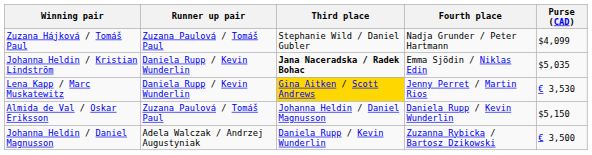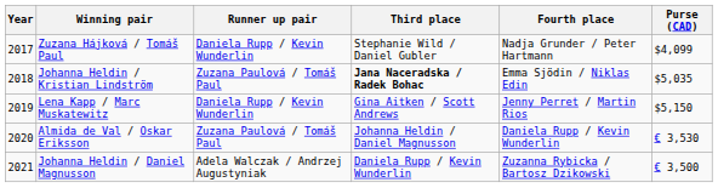 <table class="wikitable">
 <tr>
+<th scope="col">Year</th>
 <th scope="col">Winning pair</th>
 <th scope="col">Runner up pair</th>
 <th scope="col">Third place</th>
 <th scope="col">Fourth place</th>
 <th scope="col">Purse (<a href='#'>CAD</a>)</th>
 </tr>
 <tr>
+<td>2017</td>
 <td> <a href='#'>Zuzana Hájková</a> / <a href='#'>Tomáš Paul</a></td>
-<td> <a href='#'>Zuzana Paulová</a> / <a href='#'>Tomáš Paul</a></td>
+<td> <a href='#'>Daniela Rupp</a> / <a href='#'>Kevin Wunderlin</a></td>
 <td> Stephanie Wild / Daniel Gubler</td>
 <td> Nadja Grunder / Peter Hartmann</td>
 <td>$4,099</td>
 </tr>
 <tr>
+<td>2018</td>
 <td> <a href='#'>Johanna Heldin</a> / <a href='#'>Kristian Lindström</a></td>
-<td> <a href='#'>Daniela Rupp</a> / <a href='#'>Kevin Wunderlin</a></td>
+<td> <a href='#'>Zuzana Paulová</a> / <a href='#'>Tomáš Paul</a></td>
 <td><strong> Jana Naceradska / Radek Bohac</strong></td>
 <td> Emma Sjödin / <a href='#'>Niklas Edin</a></td>
 <td>$5,035</td>
 </tr>
 <tr>
+<td>2019</td>
 <td> <a href='#'>Lena Kapp</a> / <a href='#'>Marc Muskatewitz</a></td>
 <td> <a href='#'>Daniela Rupp</a> / <a href='#'>Kevin Wunderlin</a></td>
-<td style="background: gold;"> <a href='#'>Gina Aitken</a> / <a href='#'>Scott Andrews</a></td>
+<td> <a href='#'>Gina Aitken</a> / <a href='#'>Scott Andrews</a></td>
 <td> <a href='#'>Jenny Perret</a> / <a href='#'>Martin Rios</a></td>
-<td><a href='#'>€</a> 3,530</td>
+<td>$5,150</td>
 </tr>
 <tr>
+<td>2020</td>
 <td> <a href='#'>Almida de Val</a> / <a href='#'>Oskar Eriksson</a></td>
 <td> <a href='#'>Zuzana Paulová</a> / <a href='#'>Tomáš Paul</a></td>
 <td> <a href='#'>Johanna Heldin</a> / <a href='#'>Daniel Magnusson</a></td>
 <td> <a href='#'>Daniela Rupp</a> / <a href='#'>Kevin Wunderlin</a></td>
-<td>$5,150</td>
+<td><a href='#'>€</a> 3,530</td>
 </tr>
 <tr>
+<td>2021</td>
 <td> <a href='#'>Johanna Heldin</a> / <a href='#'>Daniel Magnusson</a></td>
 <td> Adela Walczak / Andrzej Augustyniak</td>
 <td> <a href='#'>Daniela Rupp</a> / <a href='#'>Kevin Wunderlin</a></td>
 <td> <a href='#'>Zuzanna Rybicka</a> / <a href='#'>Bartosz Dzikowski</a></td>
 <td><a href='#'>€</a> 3,500</td>
 </tr>
 </table>
